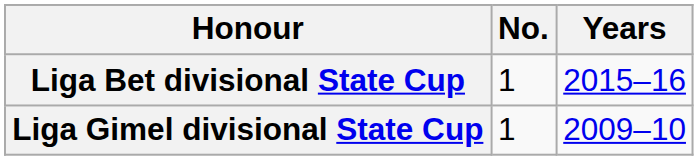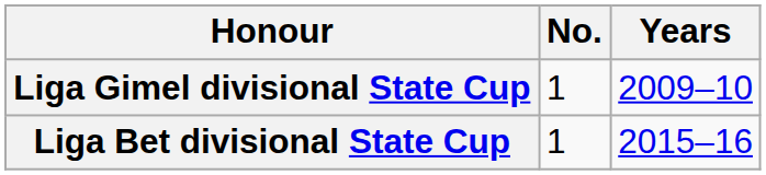 <table class="wikitable plainrowheaders">
 <tr>
 <th scope=col>Honour</th>
 <th scope=col>No.</th>
 <th scope=col>Years</th>
 </tr>
 <tr>
+<th scope=row>Liga Gimel divisional <a href='#'>State Cup</a></th>
+<td>1</td>
+<td><a href='#'>2009–10</a></td>
+</tr>
+<tr>
 <th scope=row>Liga Bet divisional <a href='#'>State Cup</a></th>
 <td>1</td>
 <td><a href='#'>2015–16</a></td>
 </tr>
-<tr>
-<th scope=row>Liga Gimel divisional <a href='#'>State Cup</a></th>
-<td>1</td>
-<td><a href='#'>2009–10</a></td>
-</tr>
 </table>
